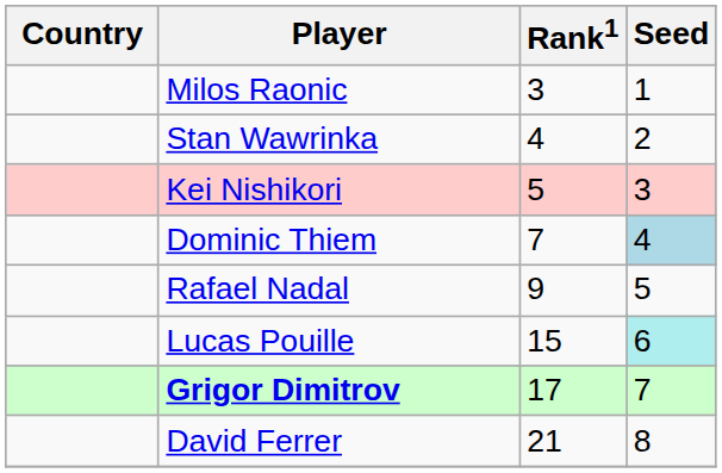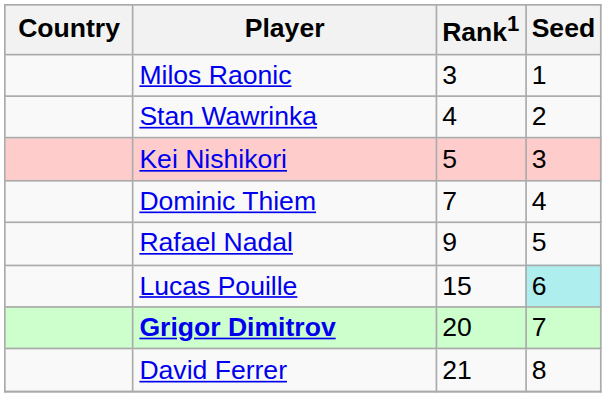 <table class="sortable wikitable">
 <tr>
 <th width=70>Country</th>
 <th width=175>Player</th>
 <th>Rank<sup>1</sup></th>
 <th>Seed</th>
 </tr>
 <tr>
 <td></td>
 <td><a href='#'>Milos Raonic</a></td>
 <td>3</td>
 <td>1</td>
 </tr>
 <tr>
 <td></td>
 <td><a href='#'>Stan Wawrinka</a></td>
 <td>4</td>
 <td>2</td>
 </tr>
 <tr style="background:#fcc;">
 <td></td>
 <td><a href='#'>Kei Nishikori</a></td>
 <td>5</td>
 <td>3</td>
 </tr>
 <tr>
 <td></td>
 <td><a href='#'>Dominic Thiem</a></td>
 <td>7</td>
-<td style="background: lightblue;">4</td>
+<td>4</td>
 </tr>
 <tr>
 <td></td>
 <td><a href='#'>Rafael Nadal</a></td>
 <td>9</td>
 <td>5</td>
 </tr>
 <tr>
 <td></td>
 <td><a href='#'>Lucas Pouille</a></td>
 <td>15</td>
 <td style="background: paleturquoise;">6</td>
 </tr>
 <tr style="background:#cfc;">
 <td></td>
 <td><strong><a href='#'>Grigor Dimitrov</a></strong></td>
-<td>17</td>
+<td>20</td>
 <td>7</td>
 </tr>
 <tr>
 <td></td>
 <td><a href='#'>David Ferrer</a></td>
 <td>21</td>
 <td>8</td>
 </tr>
 <tr>
 </tr>
 </table>
